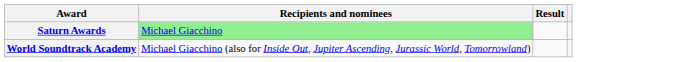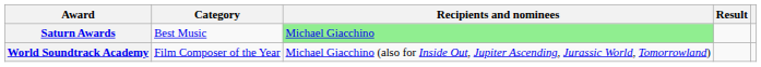 <table class="wikitable plainrowheaders" style="font-size: 95%;">
 <tr>
 <th scope="col">Award</th>
+<th scope="col">Category</th>
 <th scope="col">Recipients and nominees</th>
 <th scope="col">Result</th>
 <th scope="col" class="unsortable"></th>
 </tr>
 <tr>
 <th scope="row"><a href='#'>Saturn Awards</a></th>
+<td><a href='#'>Best Music</a></td>
 <td style="background: lightgreen;"><a href='#'>Michael Giacchino</a></td>
 <td></td>
 <td></td>
 </tr>
 <tr>
 <th scope="row"><a href='#'>World Soundtrack Academy</a></th>
+<td><a href='#'>Film Composer of the Year</a></td>
 <td><a href='#'>Michael Giacchino</a> (also for <em><a href='#'>Inside Out</a></em>, <em><a href='#'>Jupiter Ascending</a></em>, <em><a href='#'>Jurassic World</a></em>, <em><a href='#'>Tomorrowland</a></em>)</td>
 <td></td>
 <td></td>
 </tr>
 </table>
